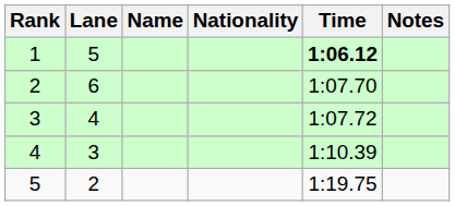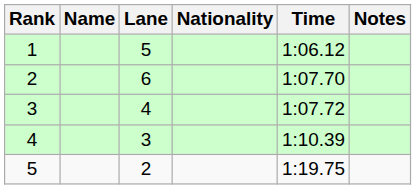 <table class="wikitable sortable" style="text-align:center">
 <tr>
 <th>Rank</th>
+<th>Name</th>
 <th>Lane</th>
-<th>Name</th>
 <th>Nationality</th>
 <th>Time</th>
 <th>Notes</th>
 </tr>
 <tr bgcolor=ccffcc>
 <td>1</td>
+<td align=left></td>
 <td>5</td>
 <td align=left></td>
-<td align=left></td>
-<td><strong>1:06.12</strong></td>
+<td>1:06.12</td>
 <td><strong></strong></td>
 </tr>
 <tr bgcolor=ccffcc>
 <td>2</td>
+<td align=left></td>
 <td>6</td>
-<td align=left></td>
 <td align=left></td>
 <td>1:07.70</td>
 <td><strong></strong></td>
 </tr>
 <tr bgcolor=ccffcc>
 <td>3</td>
+<td align=left></td>
 <td>4</td>
-<td align=left></td>
 <td align=left></td>
 <td>1:07.72</td>
 <td><strong></strong></td>
 </tr>
 <tr bgcolor=ccffcc>
 <td>4</td>
+<td align=left></td>
 <td>3</td>
-<td align=left></td>
 <td align=left></td>
 <td>1:10.39</td>
 <td><strong></strong></td>
 </tr>
 <tr>
 <td>5</td>
+<td align=left></td>
 <td>2</td>
-<td align=left></td>
 <td align=left></td>
 <td>1:19.75</td>
 <td></td>
 </tr>
 </table>
